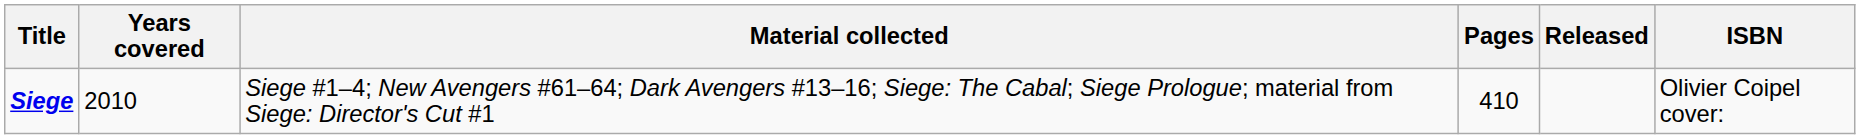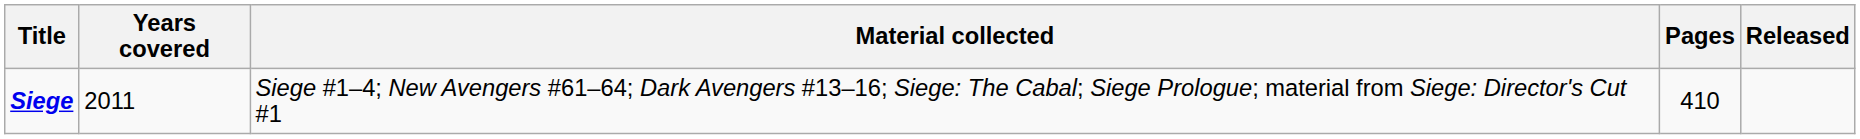 <table class="wikitable sortable" width=99%>
 <tr>
 <th>Title</th>
 <th>Years covered</th>
 <th class="unsortable">Material collected</th>
 <th>Pages</th>
 <th>Released</th>
-<th class="unsortable">ISBN</th>
 </tr>
 <tr>
 <td><strong><em><a href='#'>Siege</a></em></strong></td>
-<td>2010</td>
+<td>2011</td>
 <td><em>Siege</em> #1–4; <em>New Avengers</em> #61–64; <em>Dark Avengers</em> #13–16; <em>Siege: The Cabal</em>; <em>Siege Prologue</em>; material from <em>Siege: Director's Cut</em> #1</td>
 <td style="text-align: center;">410</td>
 <td></td>
-<td>Olivier Coipel cover: </td>
 </tr>
 </table>
